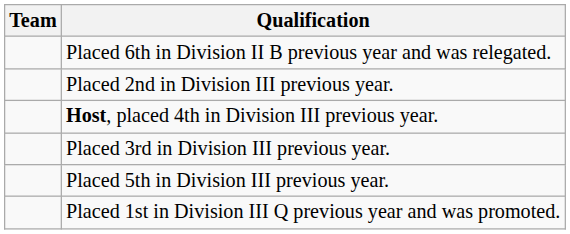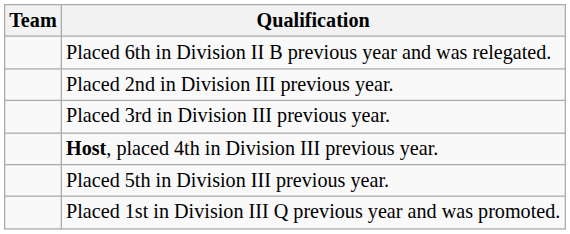 <table class="wikitable">
 <tr>
 <th>Team</th>
 <th>Qualification</th>
 </tr>
 <tr>
 <td></td>
 <td>Placed 6th in Division II B previous year and was relegated.</td>
 </tr>
 <tr>
 <td></td>
 <td>Placed 2nd in Division III previous year.</td>
 </tr>
 <tr>
 <td></td>
-<td><strong>Host</strong>, placed 4th in Division III previous year.</td>
+<td>Placed 3rd in Division III previous year.</td>
 </tr>
 <tr>
 <td></td>
-<td>Placed 3rd in Division III previous year.</td>
+<td><strong>Host</strong>, placed 4th in Division III previous year.</td>
 </tr>
 <tr>
 <td></td>
 <td>Placed 5th in Division III previous year.</td>
 </tr>
 <tr>
 <td></td>
 <td>Placed 1st in Division III Q previous year and was promoted.</td>
 </tr>
 </table>
